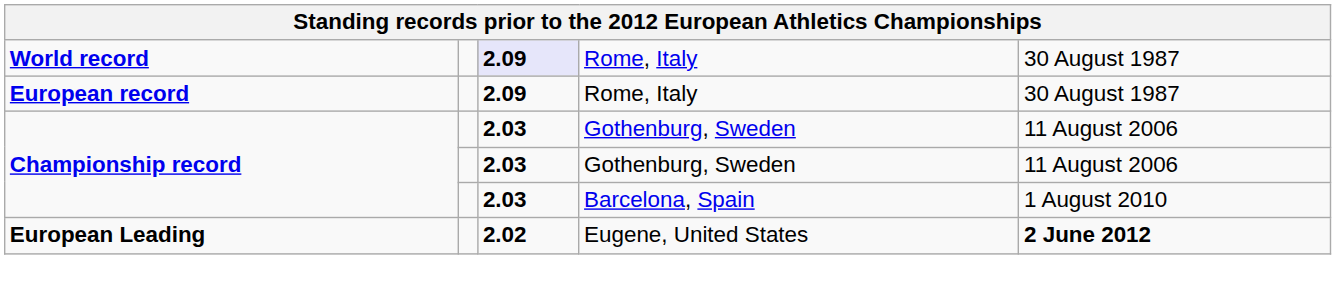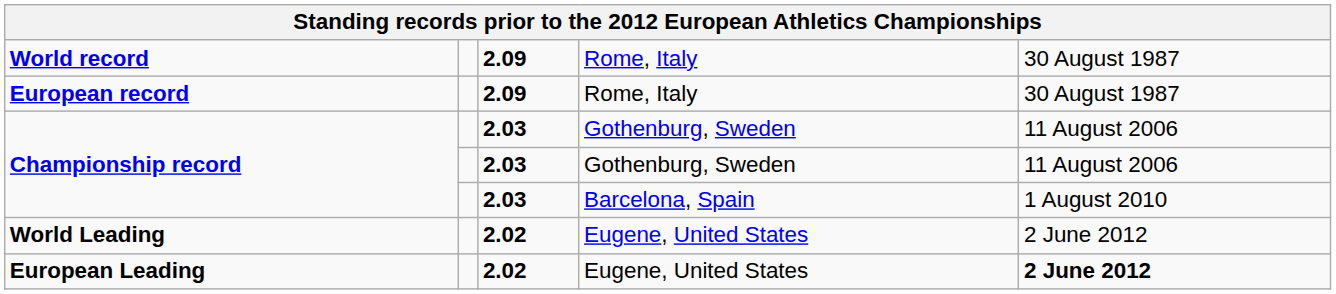 <table class="wikitable" width=75%>
 <tr>
 <th colspan="5">Standing records prior to the 2012 European Athletics Championships</th>
 </tr>
 <tr>
 <td><strong><a href='#'>World record</a></strong></td>
 <td></td>
-<td style="background: lavender;"><strong>2.09</strong></td>
+<td><strong>2.09</strong></td>
 <td><a href='#'>Rome</a>, <a href='#'>Italy</a></td>
 <td>30 August 1987</td>
 </tr>
 <tr>
 <td><strong><a href='#'>European record</a></strong></td>
 <td></td>
 <td><strong>2.09</strong></td>
 <td>Rome, Italy</td>
 <td>30 August 1987</td>
 </tr>
 <tr>
 <td rowspan=3><strong><a href='#'>Championship record</a></strong></td>
 <td></td>
 <td><strong>2.03</strong></td>
 <td><a href='#'>Gothenburg</a>, <a href='#'>Sweden</a></td>
 <td>11 August 2006</td>
 </tr>
 <tr>
 <td></td>
 <td><strong>2.03</strong></td>
 <td>Gothenburg, Sweden</td>
 <td>11 August 2006</td>
 </tr>
 <tr>
 <td></td>
 <td><strong>2.03</strong></td>
 <td><a href='#'>Barcelona</a>, <a href='#'>Spain</a></td>
 <td>1 August 2010</td>
 </tr>
 <tr>
+<td><strong>World Leading</strong></td>
+<td></td>
+<td><strong>2.02</strong></td>
+<td><a href='#'>Eugene</a>, <a href='#'>United States</a></td>
+<td>2 June 2012</td>
+</tr>
+<tr>
 <td><strong>European Leading</strong></td>
 <td></td>
 <td><strong>2.02</strong></td>
 <td>Eugene, United States</td>
 <td><strong>2 June 2012</strong></td>
 </tr>
 </table>
